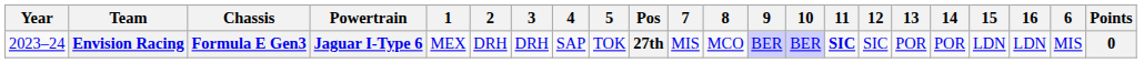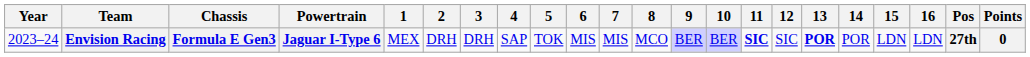 <table class="wikitable" style="text-align:center; font-size:85%">
 <tr>
 <th>Year</th>
 <th>Team</th>
 <th>Chassis</th>
 <th>Powertrain</th>
 <th>1</th>
 <th>2</th>
 <th>3</th>
 <th>4</th>
 <th>5</th>
-<th>Pos</th>
+<th>6</th>
 <th>7</th>
 <th>8</th>
 <th>9</th>
 <th>10</th>
 <th>11</th>
 <th>12</th>
 <th>13</th>
 <th>14</th>
 <th>15</th>
 <th>16</th>
-<th>6</th>
+<th>Pos</th>
 <th>Points</th>
 </tr>
 <tr>
 <td nowrap id=202324R><a href='#'>2023–24</a></td>
 <th nowrap><a href='#'>Envision Racing</a></th>
 <th nowrap><a href='#'>Formula E Gen3</a></th>
 <th nowrap><a href='#'>Jaguar I-Type 6</a></th>
 <td><a href='#'>MEX</a></td>
 <td><a href='#'>DRH</a></td>
 <td><a href='#'>DRH</a></td>
 <td><a href='#'>SAP</a></td>
 <td><a href='#'>TOK</a></td>
-<th>27th</th>
+<td><a href='#'>MIS</a></td>
 <td><a href='#'>MIS</a></td>
 <td><a href='#'>MCO</a></td>
 <td style="background:#CFCFFF;"><a href='#'>BER</a><br></td>
 <td style="background:#CFCFFF;"><a href='#'>BER</a><br></td>
 <td><strong><a href='#'>SIC</a></strong></td>
 <td><a href='#'>SIC</a></td>
-<td><a href='#'>POR</a></td>
+<td><strong><a href='#'>POR</a></strong></td>
 <td><a href='#'>POR</a></td>
 <td><a href='#'>LDN</a></td>
 <td><a href='#'>LDN</a></td>
-<td><a href='#'>MIS</a></td>
+<th>27th</th>
 <th>0</th>
 </tr>
 </table>
